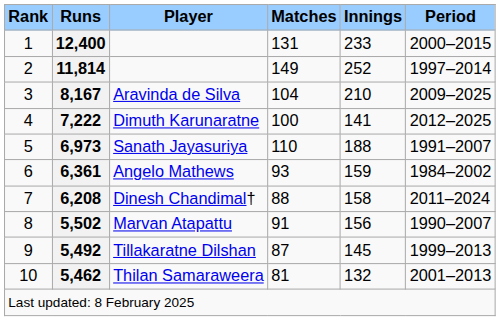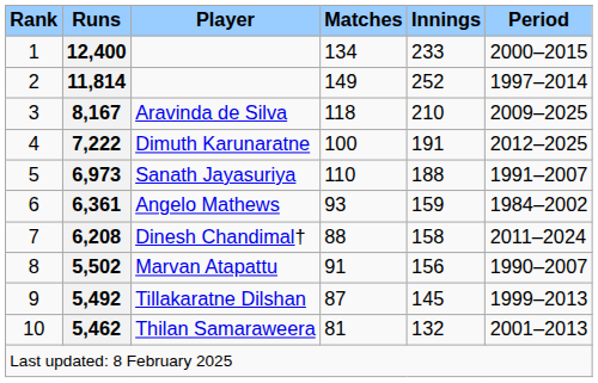 <table class="wikitable plainrowheaders sortable">
 <tr>
 <th scope=col style="background:#9cf;">Rank</th>
 <th scope=col style="background:#9cf;">Runs</th>
 <th scope=col style="background:#9cf;">Player</th>
 <th scope=col style="background:#9cf;">Matches</th>
 <th scope=col style="background:#9cf;">Innings</th>
 <th scope=col style="background:#9cf;">Period</th>
 </tr>
 <tr>
 <td align=center>1</td>
 <th>12,400</th>
 <td></td>
-<td>131</td>
+<td>134</td>
 <td>233</td>
 <td>2000–2015</td>
 </tr>
 <tr>
 <td align=center>2</td>
 <th>11,814</th>
 <td></td>
 <td>149</td>
 <td>252</td>
 <td>1997–2014</td>
 </tr>
 <tr>
 <td align=center>3</td>
 <th>8,167</th>
 <td><a href='#'>Aravinda de Silva</a></td>
-<td>104</td>
+<td>118</td>
 <td>210</td>
 <td>2009–2025</td>
 </tr>
 <tr>
 <td align=center>4</td>
 <th>7,222</th>
 <td><a href='#'>Dimuth Karunaratne</a></td>
 <td>100</td>
-<td>141</td>
+<td>191</td>
 <td>2012–2025</td>
 </tr>
 <tr>
 <td align=center>5</td>
 <th>6,973</th>
 <td><a href='#'>Sanath Jayasuriya</a></td>
 <td>110</td>
 <td>188</td>
 <td>1991–2007</td>
 </tr>
 <tr>
 <td align=center>6</td>
 <th>6,361</th>
 <td><a href='#'>Angelo Mathews</a></td>
 <td>93</td>
 <td>159</td>
 <td>1984–2002</td>
 </tr>
 <tr>
 <td align=center>7</td>
 <th>6,208</th>
 <td><a href='#'>Dinesh Chandimal</a>†</td>
 <td>88</td>
 <td>158</td>
 <td>2011–2024</td>
 </tr>
 <tr>
 <td align=center>8</td>
 <th>5,502</th>
 <td><a href='#'>Marvan Atapattu</a></td>
 <td>91</td>
 <td>156</td>
 <td>1990–2007</td>
 </tr>
 <tr>
 <td align=center>9</td>
 <th>5,492</th>
 <td><a href='#'>Tillakaratne Dilshan</a></td>
 <td>87</td>
 <td>145</td>
 <td>1999–2013</td>
 </tr>
 <tr>
 <td align=center>10</td>
 <th>5,462</th>
 <td><a href='#'>Thilan Samaraweera</a></td>
 <td>81</td>
 <td>132</td>
 <td>2001–2013</td>
 </tr>
 <tr class=sortbottom>
 <td colspan=6><small>Last updated: 8 February 2025</small></td>
 </tr>
 </table>
